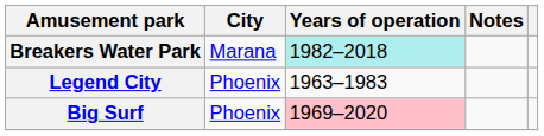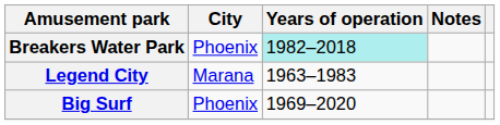 <table class="wikitable plainrowheaders sortable">
 <tr>
 <th scope="col">Amusement park</th>
 <th scope="col">City</th>
 <th scope="col">Years of operation</th>
 <th scope="col" class="unsortable">Notes</th>
 <th scope="col" class="unsortable"></th>
 </tr>
 <tr>
 <th scope="row">Breakers Water Park</th>
-<td><a href='#'>Marana</a></td>
+<td><a href='#'>Phoenix</a></td>
 <td style="background: paleturquoise;">1982–2018</td>
 <td></td>
 <td style="text-align:center;"></td>
 </tr>
 <tr>
 <th scope="row"><a href='#'>Legend City</a></th>
-<td><a href='#'>Phoenix</a></td>
+<td><a href='#'>Marana</a></td>
 <td>1963–1983</td>
 <td></td>
 <td style="text-align:center;"></td>
 </tr>
 <tr>
 <th scope="row"><a href='#'>Big Surf</a></th>
 <td><a href='#'>Phoenix</a></td>
-<td style="background: pink;">1969–2020</td>
+<td>1969–2020</td>
 <td></td>
 <td style="text-align:center;"></td>
 </tr>
 <tr>
 </tr>
 </table>
